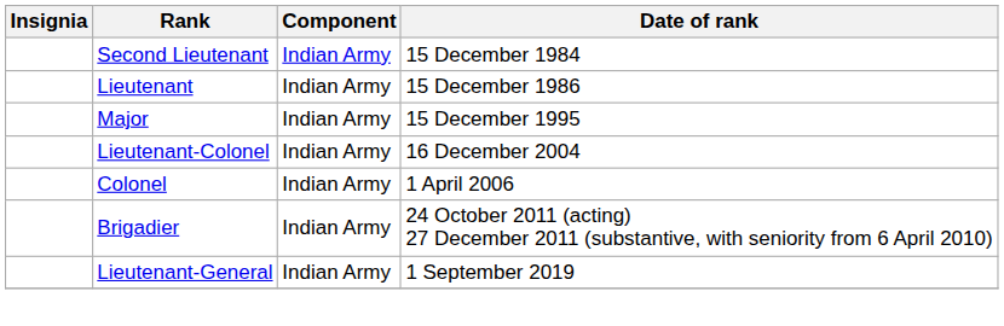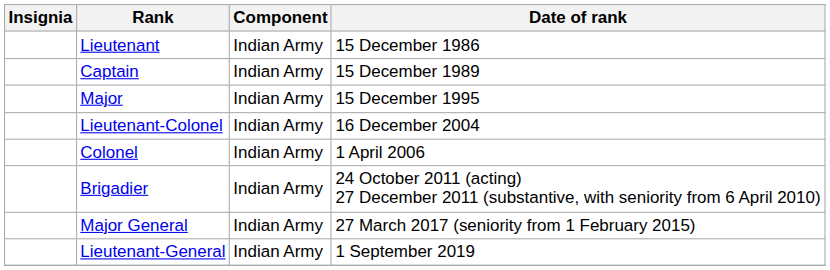 <table class="wikitable" style="background:white">
 <tr>
 <th>Insignia</th>
 <th>Rank</th>
 <th>Component</th>
 <th>Date of rank</th>
 </tr>
 <tr>
 <td align="center"></td>
-<td><a href='#'>Second Lieutenant</a></td>
-<td><a href='#'>Indian Army</a></td>
-<td>15 December 1984</td>
+<td><a href='#'>Lieutenant</a></td>
+<td>Indian Army</td>
+<td>15 December 1986</td>
 </tr>
 <tr>
 <td align="center"></td>
-<td><a href='#'>Lieutenant</a></td>
+<td><a href='#'>Captain</a></td>
 <td>Indian Army</td>
-<td>15 December 1986</td>
+<td>15 December 1989</td>
 </tr>
 <tr>
 <td align="center"></td>
 <td><a href='#'>Major</a></td>
 <td>Indian Army</td>
 <td>15 December 1995</td>
 </tr>
 <tr>
 <td align="center"></td>
 <td><a href='#'>Lieutenant-Colonel</a></td>
 <td>Indian Army</td>
 <td>16 December 2004</td>
 </tr>
 <tr>
 <td align="center"></td>
 <td><a href='#'>Colonel</a></td>
 <td>Indian Army</td>
 <td>1 April 2006</td>
 </tr>
 <tr>
 <td align="center"></td>
 <td><a href='#'>Brigadier</a></td>
 <td>Indian Army</td>
 <td>24 October 2011 (acting)<br>27 December 2011 (substantive, with seniority from 6 April 2010)</td>
 </tr>
 <tr>
 <td align="center"></td>
+<td><a href='#'>Major General</a></td>
+<td>Indian Army</td>
+<td>27 March 2017 (seniority from 1 February 2015)</td>
+</tr>
+<tr>
+<td align="center"></td>
 <td><a href='#'>Lieutenant-General</a></td>
 <td>Indian Army</td>
 <td>1 September 2019</td>
 </tr>
 <tr>
 </tr>
 </table>
